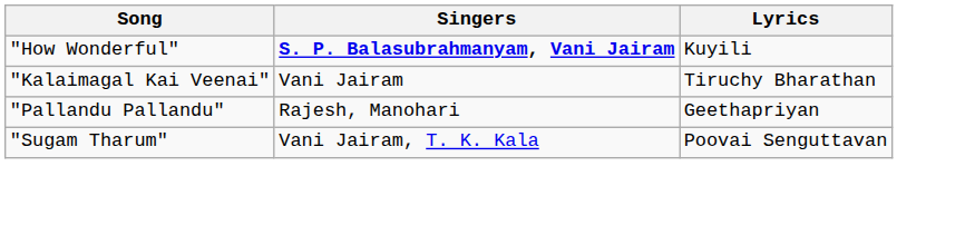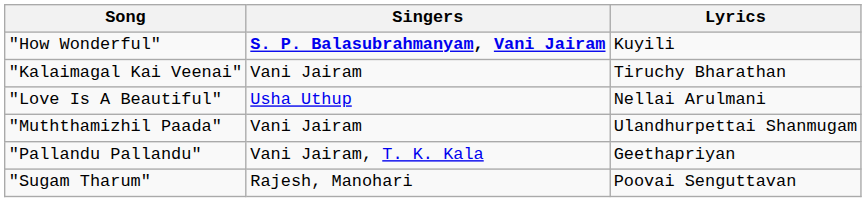 <table class="wikitable" style="font-size:95%;">
 <tr>
 <th>Song</th>
 <th>Singers</th>
 <th>Lyrics</th>
 </tr>
 <tr>
 <td>"How Wonderful"</td>
 <td><strong><a href='#'>S. P. Balasubrahmanyam</a>, <a href='#'>Vani Jairam</a></strong></td>
 <td>Kuyili</td>
 </tr>
 <tr>
 <td>"Kalaimagal Kai Veenai"</td>
 <td>Vani Jairam</td>
 <td>Tiruchy Bharathan</td>
 </tr>
 <tr>
+<td>"Love Is A Beautiful"</td>
+<td><a href='#'>Usha Uthup</a></td>
+<td>Nellai Arulmani</td>
+</tr>
+<tr>
+<td>"Muththamizhil Paada"</td>
+<td>Vani Jairam</td>
+<td>Ulandhurpettai Shanmugam</td>
+</tr>
+<tr>
 <td>"Pallandu Pallandu"</td>
-<td>Rajesh, Manohari</td>
+<td>Vani Jairam, <a href='#'>T. K. Kala</a></td>
 <td>Geethapriyan</td>
 </tr>
 <tr>
 <td>"Sugam Tharum"</td>
-<td>Vani Jairam, <a href='#'>T. K. Kala</a></td>
+<td>Rajesh, Manohari</td>
 <td>Poovai Senguttavan</td>
 </tr>
 </table>
